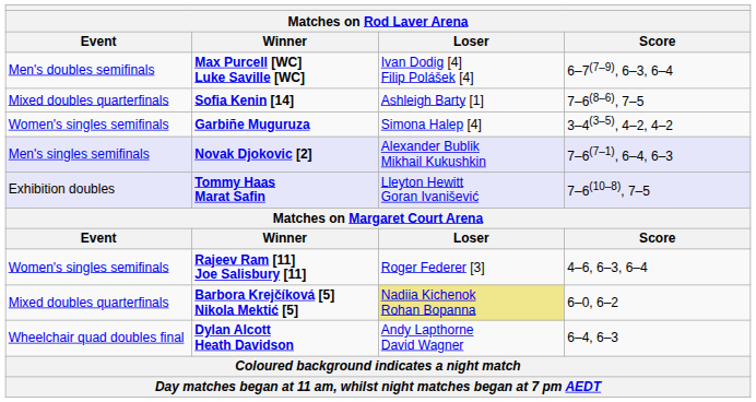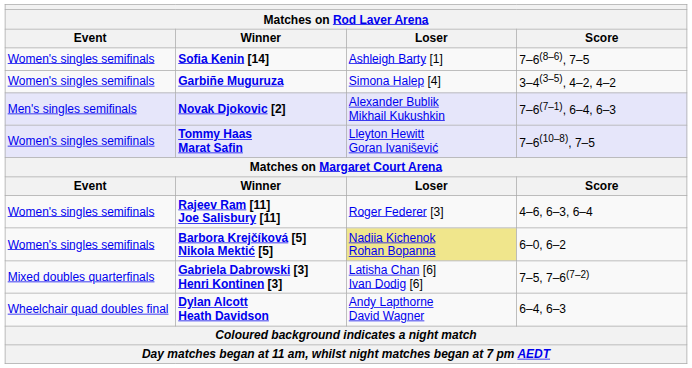 <table class="wikitable collapsible uncollapsed nowrap"  style="margin:auto;">
 <tr>
 <th colspan=4></th>
 </tr>
 <tr>
 <th colspan=4><strong>Matches on <a href='#'>Rod Laver Arena</a></strong></th>
 </tr>
 <tr>
 <th style="width:220px;">Event</th>
 <th style="width:220px;">Winner</th>
 <th style="width:220px;">Loser</th>
 <th style="width:220px;">Score</th>
 </tr>
 <tr>
-<td><a href='#'>Men's doubles semifinals</a></td>
-<td><strong> <a href='#'>Max Purcell</a> [WC]<br> <a href='#'>Luke Saville</a> [WC]</strong></td>
-<td> <a href='#'>Ivan Dodig</a> [4]<br> <a href='#'>Filip Polášek</a> [4]</td>
-<td>6–7<sup>(7–9)</sup>, 6–3, 6–4</td>
-</tr>
-<tr>
-<td><a href='#'>Mixed doubles quarterfinals</a></td>
+<td><a href='#'>Women's singles semifinals</a></td>
 <td><strong> <a href='#'>Sofia Kenin</a> [14]</strong></td>
 <td> <a href='#'>Ashleigh Barty</a> [1]</td>
 <td>7–6<sup>(8–6)</sup>, 7–5</td>
 </tr>
 <tr>
 <td><a href='#'>Women's singles semifinals</a></td>
 <td><strong> <a href='#'>Garbiñe Muguruza</a></strong></td>
 <td> <a href='#'>Simona Halep</a> [4]</td>
 <td>3–4<sup>(3–5)</sup>, 4–2, 4–2</td>
 </tr>
 <tr bgcolor=lavender>
 <td><a href='#'>Men's singles semifinals</a></td>
 <td><strong> <a href='#'>Novak Djokovic</a> [2]</strong></td>
 <td> <a href='#'>Alexander Bublik</a><br> <a href='#'>Mikhail Kukushkin</a></td>
 <td>7–6<sup>(7–1)</sup>, 6–4, 6–3</td>
 </tr>
 <tr bgcolor=lavender>
-<td>Exhibition doubles</td>
+<td><a href='#'>Women's singles semifinals</a></td>
 <td><strong> <a href='#'>Tommy Haas</a><br> <a href='#'>Marat Safin</a></strong></td>
 <td> <a href='#'>Lleyton Hewitt</a><br> <a href='#'>Goran Ivanišević</a></td>
 <td>7–6<sup>(10–8)</sup>, 7–5</td>
 </tr>
 <tr>
 <th colspan=4><strong>Matches on <a href='#'>Margaret Court Arena</a></strong></th>
 </tr>
 <tr>
 <th style="width:220px;">Event</th>
 <th style="width:220px;">Winner</th>
 <th style="width:220px;">Loser</th>
 <th style="width:220px;">Score</th>
 </tr>
 <tr>
 <td><a href='#'>Women's singles semifinals</a></td>
 <td><strong> <a href='#'>Rajeev Ram</a> [11]<br> <a href='#'>Joe Salisbury</a> [11]</strong></td>
 <td> <a href='#'>Roger Federer</a> [3]</td>
 <td>4–6, 6–3, 6–4</td>
 </tr>
 <tr>
-<td><a href='#'>Mixed doubles quarterfinals</a></td>
+<td><a href='#'>Women's singles semifinals</a></td>
 <td><strong> <a href='#'>Barbora Krejčíková</a> [5]<br> <a href='#'>Nikola Mektić</a> [5]</strong></td>
 <td style="background: khaki;"> <a href='#'>Nadiia Kichenok</a><br> <a href='#'>Rohan Bopanna</a></td>
 <td>6–0, 6–2</td>
+</tr>
+<tr>
+<td><a href='#'>Mixed doubles quarterfinals</a></td>
+<td><strong> <a href='#'>Gabriela Dabrowski</a> [3] <br>  <a href='#'>Henri Kontinen</a> [3]</strong></td>
+<td> <a href='#'>Latisha Chan</a> [6] <br>  <a href='#'>Ivan Dodig</a> [6]</td>
+<td>7–5, 7–6<sup>(7–2)</sup></td>
 </tr>
 <tr>
 <td><a href='#'>Wheelchair quad doubles final</a></td>
 <td><strong> <a href='#'>Dylan Alcott</a><br> <a href='#'>Heath Davidson</a></strong></td>
 <td> <a href='#'>Andy Lapthorne</a><br> <a href='#'>David Wagner</a></td>
 <td>6–4, 6–3</td>
 </tr>
 <tr>
 <th colspan=4><em>Coloured background indicates a night match</em></th>
 </tr>
 <tr>
 <th colspan=4><em>Day matches began at 11 am, whilst night matches began at 7 pm <a href='#'>AEDT</a></em></th>
 </tr>
 </table>
